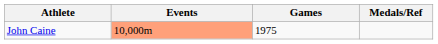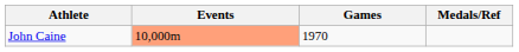 <table class="wikitable">
 <tr>
 <th width=150>Athlete</th>
 <th width=200>Events</th>
 <th width=150>Games</th>
 <th width=100>Medals/Ref</th>
 </tr>
 <tr>
 <td><a href='#'>John Caine</a></td>
 <td style="background: lightsalmon;">10,000m</td>
-<td>1975</td>
+<td>1970</td>
 <td></td>
 </tr>
 </table>
